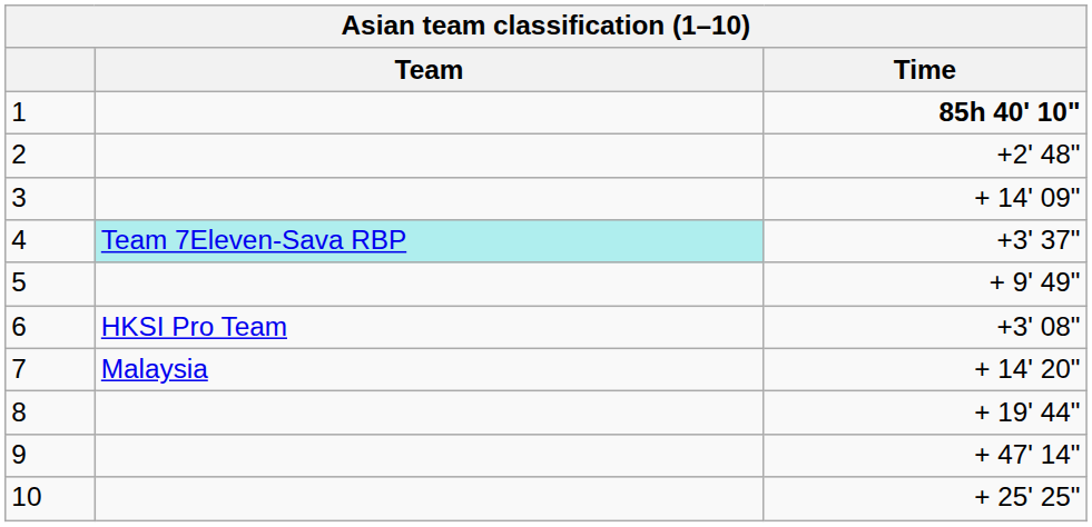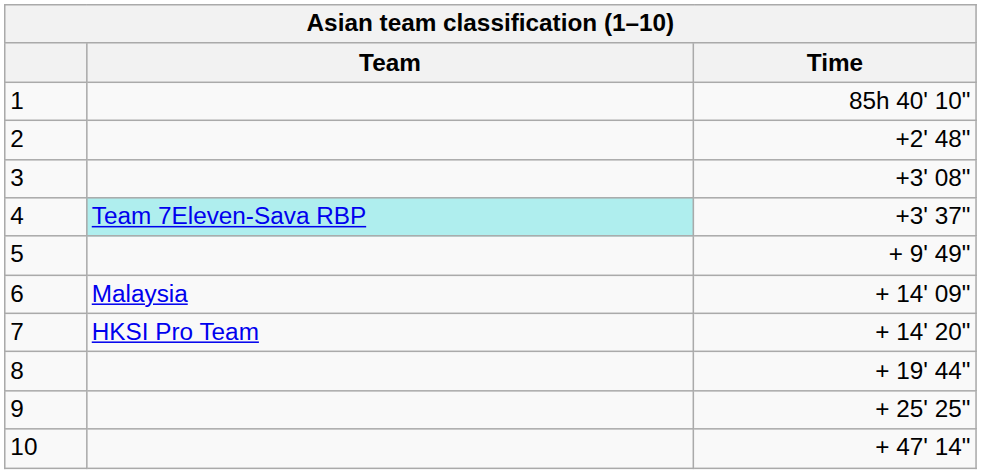 <table class="wikitable" style="width:40em;margin-bottom:0">
 <tr>
 <th colspan=4>Asian team classification (1–10)</th>
 </tr>
 <tr>
 <th></th>
 <th>Team</th>
 <th>Time</th>
 </tr>
 <tr>
 <td>1</td>
 <td></td>
-<td align=right><strong>85h 40' 10"</strong></td>
+<td align=right>85h 40' 10"</td>
 </tr>
 <tr>
 <td>2</td>
 <td></td>
 <td align=right>+2' 48"</td>
 </tr>
 <tr>
 <td>3</td>
 <td></td>
-<td align=right>+ 14' 09"</td>
+<td align=right>+3' 08"</td>
 </tr>
 <tr>
 <td>4</td>
 <td style="background: paleturquoise;"><a href='#'>Team 7Eleven-Sava RBP</a></td>
 <td align=right>+3' 37"</td>
 </tr>
 <tr>
 <td>5</td>
 <td></td>
 <td align=right>+ 9' 49"</td>
 </tr>
 <tr>
 <td>6</td>
-<td><a href='#'>HKSI Pro Team</a></td>
-<td align=right>+3' 08"</td>
+<td><a href='#'>Malaysia</a></td>
+<td align=right>+ 14' 09"</td>
 </tr>
 <tr>
 <td>7</td>
-<td><a href='#'>Malaysia</a></td>
+<td><a href='#'>HKSI Pro Team</a></td>
 <td align=right>+ 14' 20"</td>
 </tr>
 <tr>
 <td>8</td>
 <td></td>
 <td align=right>+ 19' 44"</td>
 </tr>
 <tr>
 <td>9</td>
 <td></td>
-<td align=right>+ 47' 14"</td>
+<td align=right>+ 25' 25"</td>
 </tr>
 <tr>
 <td>10</td>
 <td></td>
-<td align=right>+ 25' 25"</td>
+<td align=right>+ 47' 14"</td>
 </tr>
 </table>
